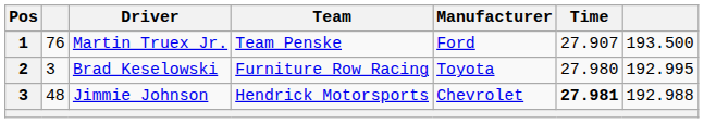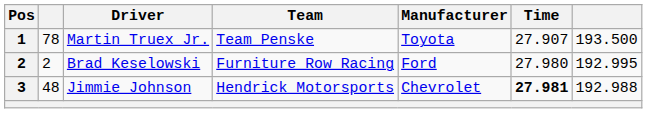 <table class="wikitable" style="font-size:95%">
 <tr>
 <th>Pos</th>
 <th></th>
 <th>Driver</th>
 <th>Team</th>
 <th>Manufacturer</th>
 <th>Time</th>
 <th></th>
 </tr>
 <tr>
 <th>1</th>
-<td>76</td>
+<td>78</td>
 <td><a href='#'>Martin Truex Jr.</a></td>
 <td><a href='#'>Team Penske</a></td>
-<td><a href='#'>Ford</a></td>
+<td><a href='#'>Toyota</a></td>
 <td>27.907</td>
 <td>193.500</td>
 </tr>
 <tr>
 <th>2</th>
-<td>3</td>
+<td>2</td>
 <td><a href='#'>Brad Keselowski</a></td>
 <td><a href='#'>Furniture Row Racing</a></td>
-<td><a href='#'>Toyota</a></td>
+<td><a href='#'>Ford</a></td>
 <td>27.980</td>
 <td>192.995</td>
 </tr>
 <tr>
 <th>3</th>
 <td>48</td>
 <td><a href='#'>Jimmie Johnson</a></td>
 <td><a href='#'>Hendrick Motorsports</a></td>
 <td><a href='#'>Chevrolet</a></td>
 <td><strong>27.981</strong></td>
 <td>192.988</td>
 </tr>
 <tr>
 <th colspan="7"></th>
 </tr>
 </table>
